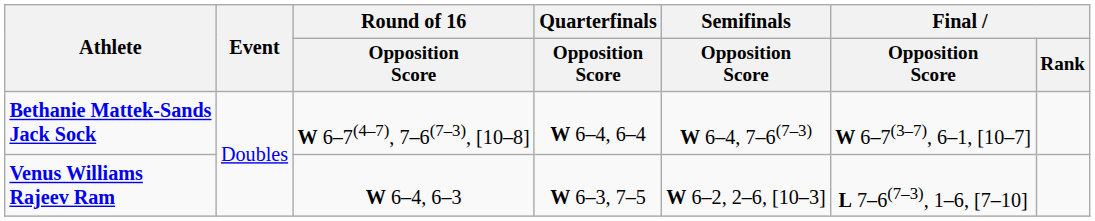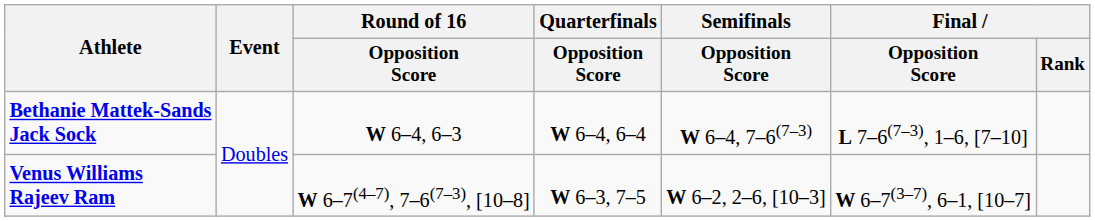 <table class=wikitable style=font-size:90%;text-align:center>
 <tr>
 <th rowspan=2>Athlete</th>
 <th rowspan=2>Event</th>
 <th>Round of 16</th>
 <th>Quarterfinals</th>
 <th>Semifinals</th>
 <th colspan=2>Final / </th>
 </tr>
 <tr style=font-size:95%>
 <th>Opposition<br>Score</th>
 <th>Opposition<br>Score</th>
 <th>Opposition<br>Score</th>
 <th>Opposition<br>Score</th>
 <th>Rank</th>
 </tr>
 <tr>
 <td align=left><strong><a href='#'>Bethanie Mattek-Sands</a><br><a href='#'>Jack Sock</a></strong></td>
 <td align=left rowspan=2><a href='#'>Doubles</a></td>
-<td><br><strong>W</strong> 6–7<sup>(4–7)</sup>, 7–6<sup>(7–3)</sup>, [10–8]</td>
+<td><br><strong>W</strong> 6–4, 6–3</td>
 <td><br><strong>W</strong> 6–4, 6–4</td>
 <td><br><strong>W</strong> 6–4, 7–6<sup>(7–3)</sup></td>
-<td><br><strong>W</strong> 6–7<sup>(3–7)</sup>, 6–1, [10–7]</td>
+<td><br><strong>L</strong> 7–6<sup>(7–3)</sup>, 1–6, [7–10]</td>
 <td></td>
 </tr>
 <tr>
 <td align=left><strong><a href='#'>Venus Williams</a><br><a href='#'>Rajeev Ram</a></strong></td>
-<td><br><strong>W</strong> 6–4, 6–3</td>
+<td><br><strong>W</strong> 6–7<sup>(4–7)</sup>, 7–6<sup>(7–3)</sup>, [10–8]</td>
 <td><br><strong>W</strong> 6–3, 7–5</td>
 <td><br><strong>W</strong> 6–2, 2–6, [10–3]</td>
-<td><br><strong>L</strong> 7–6<sup>(7–3)</sup>, 1–6, [7–10]</td>
+<td><br><strong>W</strong> 6–7<sup>(3–7)</sup>, 6–1, [10–7]</td>
 <td></td>
 </tr>
 </table>
